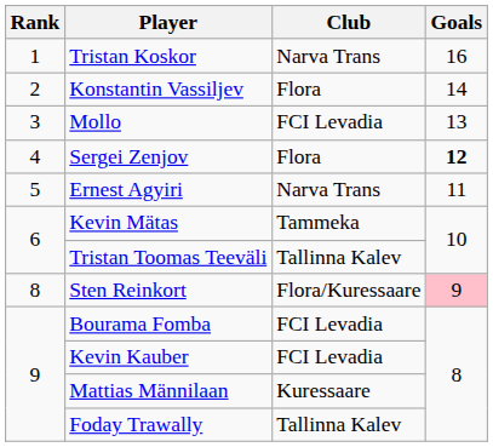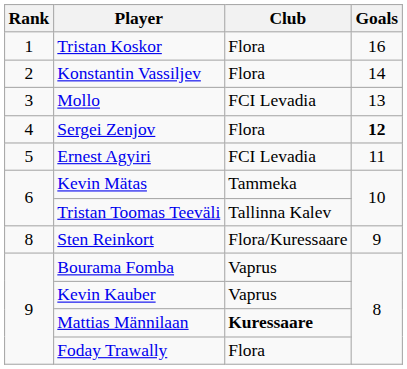 <table class="wikitable" style="text-align:center;">
 <tr>
 <th>Rank</th>
 <th>Player</th>
 <th>Club</th>
 <th>Goals</th>
 </tr>
 <tr>
 <td>1</td>
 <td align="left"> <a href='#'>Tristan Koskor</a></td>
-<td align="left">Narva Trans</td>
+<td align="left">Flora</td>
 <td>16</td>
 </tr>
 <tr>
 <td>2</td>
 <td align="left"> <a href='#'>Konstantin Vassiljev</a></td>
 <td align="left">Flora</td>
 <td>14</td>
 </tr>
 <tr>
 <td>3</td>
 <td align="left"> <a href='#'>Mollo</a></td>
 <td align="left">FCI Levadia</td>
 <td>13</td>
 </tr>
 <tr>
 <td>4</td>
 <td align="left"> <a href='#'>Sergei Zenjov</a></td>
 <td align="left">Flora</td>
 <td><strong>12</strong></td>
 </tr>
 <tr>
 <td>5</td>
 <td align="left"> <a href='#'>Ernest Agyiri</a></td>
-<td align="left">Narva Trans</td>
+<td align="left">FCI Levadia</td>
 <td>11</td>
 </tr>
 <tr>
 <td rowspan=2>6</td>
 <td align="left"> <a href='#'>Kevin Mätas</a></td>
 <td align="left">Tammeka</td>
 <td rowspan=2>10</td>
 </tr>
 <tr>
 <td align="left"> <a href='#'>Tristan Toomas Teeväli</a></td>
 <td align="left">Tallinna Kalev</td>
 </tr>
 <tr>
 <td>8</td>
 <td align="left"> <a href='#'>Sten Reinkort</a></td>
 <td align="left">Flora/Kuressaare</td>
-<td style="background: pink;">9</td>
+<td>9</td>
 </tr>
 <tr>
 <td rowspan=4>9</td>
 <td align="left"> <a href='#'>Bourama Fomba</a></td>
-<td align="left">FCI Levadia</td>
+<td align="left">Vaprus</td>
 <td rowspan=4>8</td>
 </tr>
 <tr>
 <td align="left"> <a href='#'>Kevin Kauber</a></td>
-<td align="left">FCI Levadia</td>
+<td align="left">Vaprus</td>
 </tr>
 <tr>
 <td align="left"> <a href='#'>Mattias Männilaan</a></td>
-<td align="left">Kuressaare</td>
+<td align="left"><strong>Kuressaare</strong></td>
 </tr>
 <tr>
 <td align="left"> <a href='#'>Foday Trawally</a></td>
-<td align="left">Tallinna Kalev</td>
+<td align="left">Flora</td>
 </tr>
 </table>
